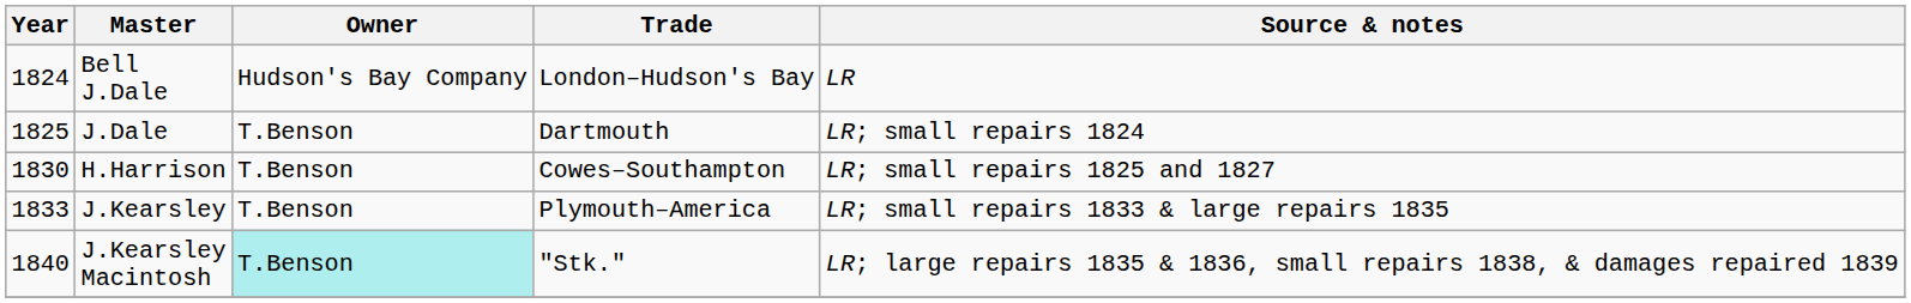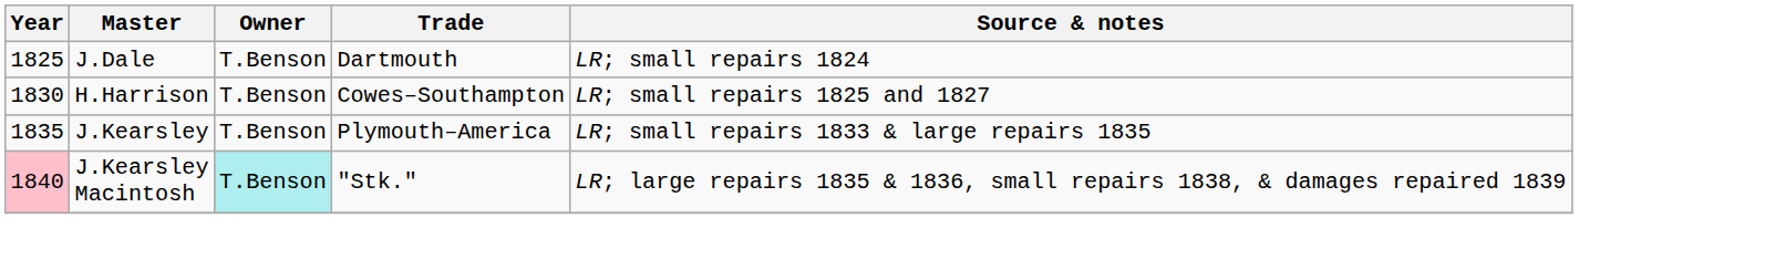 <table class=" wikitable">
 <tr>
 <th>Year</th>
 <th>Master</th>
 <th>Owner</th>
 <th>Trade</th>
 <th>Source & notes</th>
-</tr>
-<tr>
-<td>1824</td>
-<td>Bell<br>J.Dale</td>
-<td>Hudson's Bay Company</td>
-<td>London–Hudson's Bay</td>
-<td><em>LR</em></td>
 </tr>
 <tr>
 <td>1825</td>
 <td>J.Dale</td>
 <td>T.Benson</td>
 <td>Dartmouth</td>
 <td><em>LR</em>; small repairs 1824</td>
 </tr>
 <tr>
 <td>1830</td>
 <td>H.Harrison</td>
 <td>T.Benson</td>
 <td>Cowes–Southampton</td>
 <td><em>LR</em>; small repairs 1825 and 1827</td>
 </tr>
 <tr>
-<td>1833</td>
+<td>1835</td>
 <td>J.Kearsley</td>
 <td>T.Benson</td>
 <td>Plymouth–America</td>
 <td><em>LR</em>; small repairs 1833 & large repairs 1835</td>
 </tr>
 <tr>
-<td>1840</td>
+<td style="background: pink;">1840</td>
 <td>J.Kearsley<br>Macintosh</td>
 <td style="background: paleturquoise;">T.Benson</td>
 <td>"Stk."</td>
 <td><em>LR</em>; large repairs 1835 & 1836, small repairs 1838, & damages repaired 1839</td>
 </tr>
 <tr>
 </tr>
 </table>
